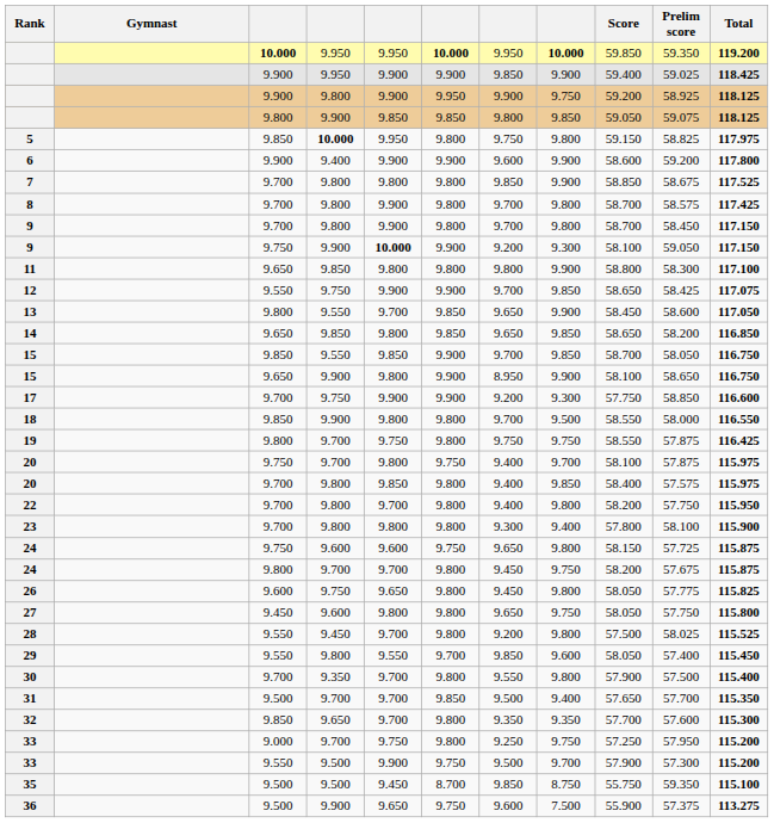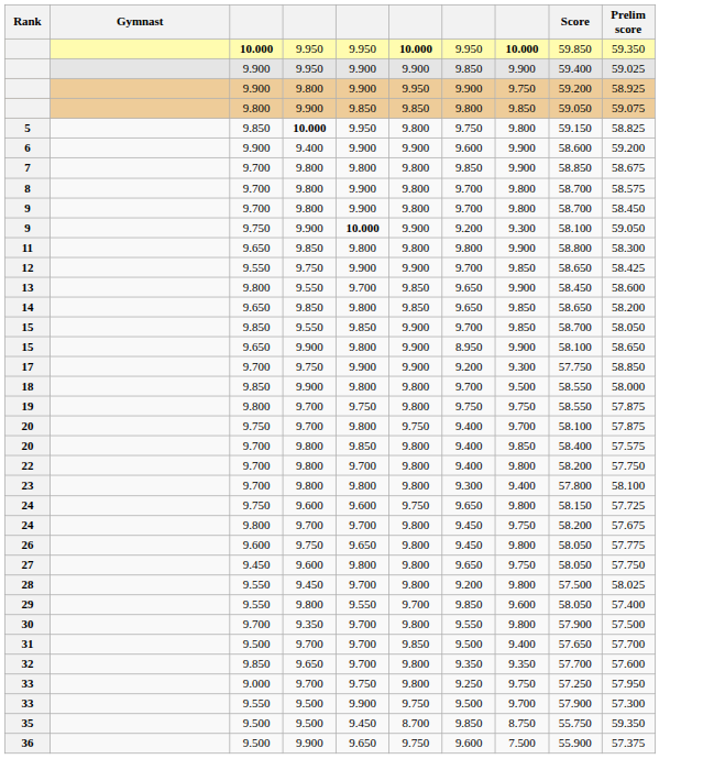 <table class="wikitable sortable" style="text-align:center; font-size:95%">
 <tr>
 <th scope="col" style="width:50px;">Rank</th>
 <th scope="col" style="width:220px;">Gymnast</th>
 <th scope="col" style="width:60px;"></th>
 <th scope="col" style="width:60px;"></th>
 <th scope="col" style="width:60px;"></th>
 <th scope="col" style="width:60px;"></th>
 <th scope="col" style="width:60px;"></th>
 <th scope="col" style="width:60px;"></th>
 <th scope="col" style="width:60px;">Score</th>
 <th scope="col" style="width:60px;">Prelim score</th>
-<th scope="col" style="width:60px;">Total</th>
 </tr>
 <tr style="background:#fffcaf;">
 <th scope=row style="text-align:center"></th>
 <td align=left></td>
 <td><strong>10.000</strong></td>
 <td>9.950</td>
 <td>9.950</td>
 <td><strong>10.000</strong></td>
 <td>9.950</td>
 <td><strong>10.000</strong></td>
 <td>59.850</td>
 <td>59.350</td>
-<td><strong>119.200</strong></td>
 </tr>
 <tr style="background:#e5e5e5;">
 <th scope=row style="text-align:center"></th>
 <td align=left></td>
 <td>9.900</td>
 <td>9.950</td>
 <td>9.900</td>
 <td>9.900</td>
 <td>9.850</td>
 <td>9.900</td>
 <td>59.400</td>
 <td>59.025</td>
-<td><strong>118.425</strong></td>
 </tr>
 <tr style="background:#ec9;">
 <th scope=row style="text-align:center"></th>
 <td align=left></td>
 <td>9.900</td>
 <td>9.800</td>
 <td>9.900</td>
 <td>9.950</td>
 <td>9.900</td>
 <td>9.750</td>
 <td>59.200</td>
 <td>58.925</td>
-<td><strong>118.125</strong></td>
 </tr>
 <tr style="background:#ec9;">
 <th scope=row style="text-align:center"></th>
 <td align=left></td>
 <td>9.800</td>
 <td>9.900</td>
 <td>9.850</td>
 <td>9.850</td>
 <td>9.800</td>
 <td>9.850</td>
 <td>59.050</td>
 <td>59.075</td>
-<td><strong>118.125</strong></td>
 </tr>
 <tr>
 <th scope=row style="text-align:center">5</th>
 <td align=left></td>
 <td>9.850</td>
 <td><strong>10.000</strong></td>
 <td>9.950</td>
 <td>9.800</td>
 <td>9.750</td>
 <td>9.800</td>
 <td>59.150</td>
 <td>58.825</td>
-<td><strong>117.975</strong></td>
 </tr>
 <tr>
 <th scope=row style="text-align:center">6</th>
 <td align=left></td>
 <td>9.900</td>
 <td>9.400</td>
 <td>9.900</td>
 <td>9.900</td>
 <td>9.600</td>
 <td>9.900</td>
 <td>58.600</td>
 <td>59.200</td>
-<td><strong>117.800</strong></td>
 </tr>
 <tr>
 <th scope=row style="text-align:center">7</th>
 <td align=left></td>
 <td>9.700</td>
 <td>9.800</td>
 <td>9.800</td>
 <td>9.800</td>
 <td>9.850</td>
 <td>9.900</td>
 <td>58.850</td>
 <td>58.675</td>
-<td><strong>117.525</strong></td>
 </tr>
 <tr>
 <th scope=row style="text-align:center">8</th>
 <td align=left></td>
 <td>9.700</td>
 <td>9.800</td>
 <td>9.900</td>
 <td>9.800</td>
 <td>9.700</td>
 <td>9.800</td>
 <td>58.700</td>
 <td>58.575</td>
-<td><strong>117.425</strong></td>
 </tr>
 <tr>
 <th scope=row style="text-align:center">9</th>
 <td align=left></td>
 <td>9.700</td>
 <td>9.800</td>
 <td>9.900</td>
 <td>9.800</td>
 <td>9.700</td>
 <td>9.800</td>
 <td>58.700</td>
 <td>58.450</td>
-<td><strong>117.150</strong></td>
 </tr>
 <tr>
 <th scope=row style="text-align:center">9</th>
 <td align=left></td>
 <td>9.750</td>
 <td>9.900</td>
 <td><strong>10.000</strong></td>
 <td>9.900</td>
 <td>9.200</td>
 <td>9.300</td>
 <td>58.100</td>
 <td>59.050</td>
-<td><strong>117.150</strong></td>
 </tr>
 <tr>
 <th scope=row style="text-align:center">11</th>
 <td align=left></td>
 <td>9.650</td>
 <td>9.850</td>
 <td>9.800</td>
 <td>9.800</td>
 <td>9.800</td>
 <td>9.900</td>
 <td>58.800</td>
 <td>58.300</td>
-<td><strong>117.100</strong></td>
 </tr>
 <tr>
 <th scope=row style="text-align:center">12</th>
 <td align=left></td>
 <td>9.550</td>
 <td>9.750</td>
 <td>9.900</td>
 <td>9.900</td>
 <td>9.700</td>
 <td>9.850</td>
 <td>58.650</td>
 <td>58.425</td>
-<td><strong>117.075</strong></td>
 </tr>
 <tr>
 <th scope=row style="text-align:center">13</th>
 <td align=left></td>
 <td>9.800</td>
 <td>9.550</td>
 <td>9.700</td>
 <td>9.850</td>
 <td>9.650</td>
 <td>9.900</td>
 <td>58.450</td>
 <td>58.600</td>
-<td><strong>117.050</strong></td>
 </tr>
 <tr>
 <th scope=row style="text-align:center">14</th>
 <td align=left></td>
 <td>9.650</td>
 <td>9.850</td>
 <td>9.800</td>
 <td>9.850</td>
 <td>9.650</td>
 <td>9.850</td>
 <td>58.650</td>
 <td>58.200</td>
-<td><strong>116.850</strong></td>
 </tr>
 <tr>
 <th scope=row style="text-align:center">15</th>
 <td align=left></td>
 <td>9.850</td>
 <td>9.550</td>
 <td>9.850</td>
 <td>9.900</td>
 <td>9.700</td>
 <td>9.850</td>
 <td>58.700</td>
 <td>58.050</td>
-<td><strong>116.750</strong></td>
 </tr>
 <tr>
 <th scope=row style="text-align:center">15</th>
 <td align=left></td>
 <td>9.650</td>
 <td>9.900</td>
 <td>9.800</td>
 <td>9.900</td>
 <td>8.950</td>
 <td>9.900</td>
 <td>58.100</td>
 <td>58.650</td>
-<td><strong>116.750</strong></td>
 </tr>
 <tr>
 <th scope=row style="text-align:center">17</th>
 <td align=left></td>
 <td>9.700</td>
 <td>9.750</td>
 <td>9.900</td>
 <td>9.900</td>
 <td>9.200</td>
 <td>9.300</td>
 <td>57.750</td>
 <td>58.850</td>
-<td><strong>116.600</strong></td>
 </tr>
 <tr>
 <th scope=row style="text-align:center">18</th>
 <td align=left></td>
 <td>9.850</td>
 <td>9.900</td>
 <td>9.800</td>
 <td>9.800</td>
 <td>9.700</td>
 <td>9.500</td>
 <td>58.550</td>
 <td>58.000</td>
-<td><strong>116.550</strong></td>
 </tr>
 <tr>
 <th scope=row style="text-align:center">19</th>
 <td align=left></td>
 <td>9.800</td>
 <td>9.700</td>
 <td>9.750</td>
 <td>9.800</td>
 <td>9.750</td>
 <td>9.750</td>
 <td>58.550</td>
 <td>57.875</td>
-<td><strong>116.425</strong></td>
 </tr>
 <tr>
 <th scope=row style="text-align:center">20</th>
 <td align=left></td>
 <td>9.750</td>
 <td>9.700</td>
 <td>9.800</td>
 <td>9.750</td>
 <td>9.400</td>
 <td>9.700</td>
 <td>58.100</td>
 <td>57.875</td>
-<td><strong>115.975</strong></td>
 </tr>
 <tr>
 <th scope=row style="text-align:center">20</th>
 <td align=left></td>
 <td>9.700</td>
 <td>9.800</td>
 <td>9.850</td>
 <td>9.800</td>
 <td>9.400</td>
 <td>9.850</td>
 <td>58.400</td>
 <td>57.575</td>
-<td><strong>115.975</strong></td>
 </tr>
 <tr>
 <th scope=row style="text-align:center">22</th>
 <td align=left></td>
 <td>9.700</td>
 <td>9.800</td>
 <td>9.700</td>
 <td>9.800</td>
 <td>9.400</td>
 <td>9.800</td>
 <td>58.200</td>
 <td>57.750</td>
-<td><strong>115.950</strong></td>
 </tr>
 <tr>
 <th scope=row style="text-align:center">23</th>
 <td align=left></td>
 <td>9.700</td>
 <td>9.800</td>
 <td>9.800</td>
 <td>9.800</td>
 <td>9.300</td>
 <td>9.400</td>
 <td>57.800</td>
 <td>58.100</td>
-<td><strong>115.900</strong></td>
 </tr>
 <tr>
 <th scope=row style="text-align:center">24</th>
 <td align=left></td>
 <td>9.750</td>
 <td>9.600</td>
 <td>9.600</td>
 <td>9.750</td>
 <td>9.650</td>
 <td>9.800</td>
 <td>58.150</td>
 <td>57.725</td>
-<td><strong>115.875</strong></td>
 </tr>
 <tr>
 <th scope=row style="text-align:center">24</th>
 <td align=left></td>
 <td>9.800</td>
 <td>9.700</td>
 <td>9.700</td>
 <td>9.800</td>
 <td>9.450</td>
 <td>9.750</td>
 <td>58.200</td>
 <td>57.675</td>
-<td><strong>115.875</strong></td>
 </tr>
 <tr>
 <th scope=row style="text-align:center">26</th>
 <td align=left></td>
 <td>9.600</td>
 <td>9.750</td>
 <td>9.650</td>
 <td>9.800</td>
 <td>9.450</td>
 <td>9.800</td>
 <td>58.050</td>
 <td>57.775</td>
-<td><strong>115.825</strong></td>
 </tr>
 <tr>
 <th scope=row style="text-align:center">27</th>
 <td align=left></td>
 <td>9.450</td>
 <td>9.600</td>
 <td>9.800</td>
 <td>9.800</td>
 <td>9.650</td>
 <td>9.750</td>
 <td>58.050</td>
 <td>57.750</td>
-<td><strong>115.800</strong></td>
 </tr>
 <tr>
 <th scope=row style="text-align:center">28</th>
 <td align=left></td>
 <td>9.550</td>
 <td>9.450</td>
 <td>9.700</td>
 <td>9.800</td>
 <td>9.200</td>
 <td>9.800</td>
 <td>57.500</td>
 <td>58.025</td>
-<td><strong>115.525</strong></td>
 </tr>
 <tr>
 <th scope=row style="text-align:center">29</th>
 <td align=left></td>
 <td>9.550</td>
 <td>9.800</td>
 <td>9.550</td>
 <td>9.700</td>
 <td>9.850</td>
 <td>9.600</td>
 <td>58.050</td>
 <td>57.400</td>
-<td><strong>115.450</strong></td>
 </tr>
 <tr>
 <th scope=row style="text-align:center">30</th>
 <td align=left></td>
 <td>9.700</td>
 <td>9.350</td>
 <td>9.700</td>
 <td>9.800</td>
 <td>9.550</td>
 <td>9.800</td>
 <td>57.900</td>
 <td>57.500</td>
-<td><strong>115.400</strong></td>
 </tr>
 <tr>
 <th scope=row style="text-align:center">31</th>
 <td align=left></td>
 <td>9.500</td>
 <td>9.700</td>
 <td>9.700</td>
 <td>9.850</td>
 <td>9.500</td>
 <td>9.400</td>
 <td>57.650</td>
 <td>57.700</td>
-<td><strong>115.350</strong></td>
 </tr>
 <tr>
 <th scope=row style="text-align:center">32</th>
 <td align=left></td>
 <td>9.850</td>
 <td>9.650</td>
 <td>9.700</td>
 <td>9.800</td>
 <td>9.350</td>
 <td>9.350</td>
 <td>57.700</td>
 <td>57.600</td>
-<td><strong>115.300</strong></td>
 </tr>
 <tr>
 <th scope=row style="text-align:center">33</th>
 <td align=left></td>
 <td>9.000</td>
 <td>9.700</td>
 <td>9.750</td>
 <td>9.800</td>
 <td>9.250</td>
 <td>9.750</td>
 <td>57.250</td>
 <td>57.950</td>
-<td><strong>115.200</strong></td>
 </tr>
 <tr>
 <th scope=row style="text-align:center">33</th>
 <td align=left></td>
 <td>9.550</td>
 <td>9.500</td>
 <td>9.900</td>
 <td>9.750</td>
 <td>9.500</td>
 <td>9.700</td>
 <td>57.900</td>
 <td>57.300</td>
-<td><strong>115.200</strong></td>
 </tr>
 <tr>
 <th scope=row style="text-align:center">35</th>
 <td align=left></td>
 <td>9.500</td>
 <td>9.500</td>
 <td>9.450</td>
 <td>8.700</td>
 <td>9.850</td>
 <td>8.750</td>
 <td>55.750</td>
 <td>59.350</td>
-<td><strong>115.100</strong></td>
 </tr>
 <tr>
 <th scope=row style="text-align:center">36</th>
 <td align=left></td>
 <td>9.500</td>
 <td>9.900</td>
 <td>9.650</td>
 <td>9.750</td>
 <td>9.600</td>
 <td>7.500</td>
 <td>55.900</td>
 <td>57.375</td>
-<td><strong>113.275</strong></td>
 </tr>
 </table>
